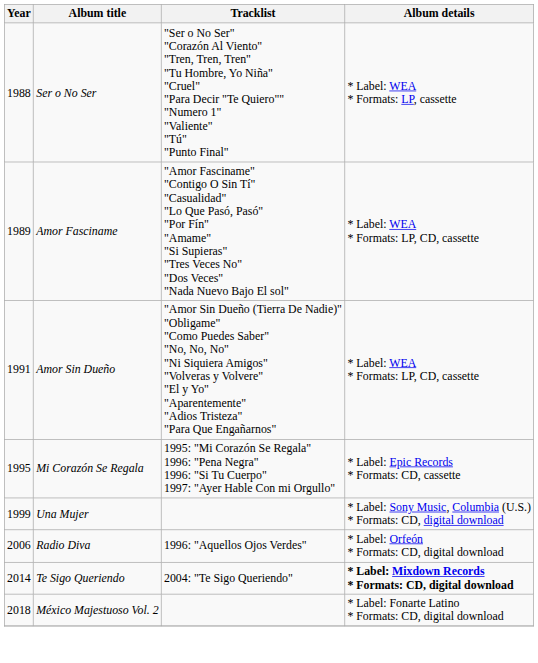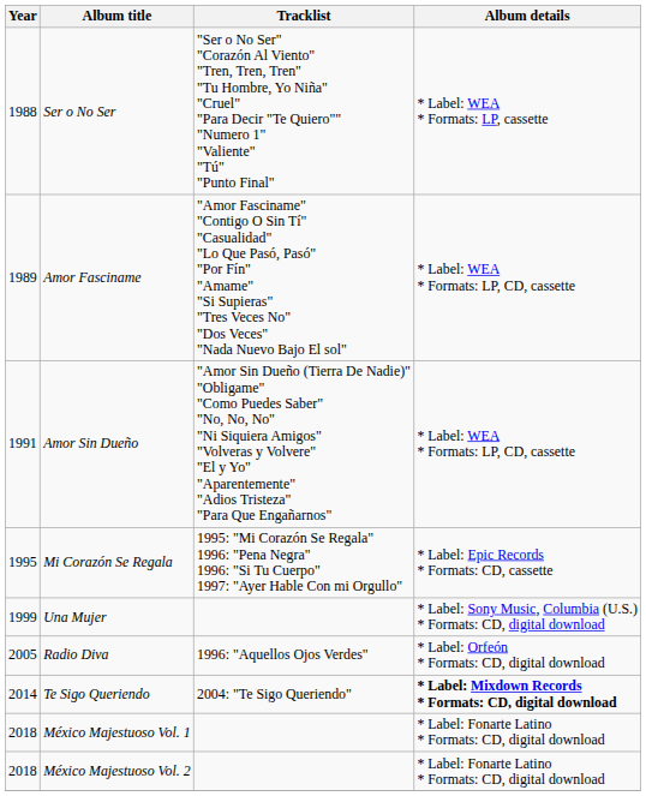 <table class="wikitable">
 <tr>
 <th>Year</th>
 <th><strong>Album title</strong></th>
 <th><strong>Tracklist</strong></th>
 <th>Album details</th>
 </tr>
 <tr>
 <td>1988</td>
 <td><em>Ser o No Ser</em></td>
 <td>"Ser o No Ser" <br> "Corazón Al Viento" <br> "Tren, Tren, Tren" <br> "Tu Hombre, Yo Niña" <br> "Cruel" <br> "Para Decir "Te Quiero"" <br> "Numero 1" <br> "Valiente" <br> "Tú" <br> "Punto Final"</td>
 <td>* Label: <a href='#'>WEA</a> <br> * Formats:   <a href='#'>LP</a>, cassette</td>
 </tr>
 <tr>
 <td>1989</td>
 <td><em>Amor Fasciname</em></td>
 <td>"Amor Fasciname" <br> "Contigo O Sin Tí" <br> "Casualidad" <br> "Lo Que Pasó, Pasó" <br> "Por Fín" <br> "Amame" <br> "Si Supieras" <br> "Tres Veces No" <br> "Dos Veces" <br> "Nada Nuevo Bajo El sol"</td>
 <td>* Label: <a href='#'>WEA</a> <br> * Formats: LP, CD, cassette</td>
 </tr>
 <tr>
 <td>1991</td>
 <td><em>Amor Sin Dueño</em></td>
 <td>"Amor Sin Dueño (Tierra De Nadie)" <br> "Obligame" <br> "Como Puedes Saber" <br> "No, No, No" <br> "Ni Siquiera Amigos" <br> "Volveras y Volvere" <br> "El y Yo" <br> "Aparentemente" <br> "Adios Tristeza" <br> "Para Que Engañarnos"</td>
 <td>* Label: <a href='#'>WEA</a>  <br> * Formats: LP, CD, cassette</td>
 </tr>
 <tr>
 <td>1995</td>
 <td><em>Mi Corazón Se Regala</em></td>
 <td>1995: "Mi Corazón Se Regala"  <br> 1996: "Pena Negra" <br> 1996: "Si Tu Cuerpo"<br> 1997: "Ayer Hable Con mi Orgullo"</td>
 <td>* Label: <a href='#'>Epic Records</a> <br> * Formats: CD, cassette</td>
 </tr>
 <tr>
 <td>1999</td>
 <td><em>Una  Mujer</em></td>
 <td></td>
 <td>* Label: <a href='#'>Sony Music</a>, <a href='#'>Columbia</a> (U.S.) <br> * Formats: CD, <a href='#'>digital download</a></td>
 </tr>
 <tr>
-<td>2006</td>
+<td>2005</td>
 <td><em>Radio Diva</em></td>
 <td>1996: "Aquellos Ojos Verdes"</td>
 <td>* Label: <a href='#'>Orfeón</a>  <br> * Formats: CD,  digital download</td>
 </tr>
 <tr>
 <td>2014</td>
 <td><em>Te Sigo Queriendo</em></td>
 <td>2004: "Te Sigo Queriendo"</td>
 <td><strong>* Label: <a href='#'>Mixdown Records</a>  <br> * Formats: CD,  digital download</strong></td>
 </tr>
 <tr>
 <td>2018</td>
+<td><em>México Majestuoso Vol. 1</em></td>
+<td></td>
+<td>* Label: Fonarte Latino  <br> * Formats: CD,  digital download</td>
+</tr>
+<tr>
+<td>2018</td>
 <td><em>México Majestuoso Vol. 2</em></td>
 <td></td>
 <td>* Label: Fonarte Latino  <br> * Formats: CD,  digital download</td>
 </tr>
 <tr>
 </tr>
 </table>
